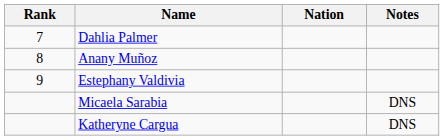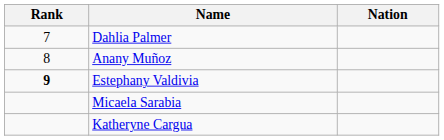 <table class="wikitable sortable" style="text-align:center" width=40%>
 <tr>
 <th>Rank</th>
 <th>Name</th>
 <th>Nation</th>
-<th>Notes</th>
 </tr>
 <tr>
 <td>7</td>
 <td align=left><a href='#'>Dahlia Palmer</a></td>
 <td align=left></td>
-<td></td>
 </tr>
 <tr>
 <td>8</td>
 <td align=left><a href='#'>Anany Muñoz</a></td>
 <td align=left></td>
-<td></td>
 </tr>
 <tr>
-<td>9</td>
+<td><strong>9</strong></td>
 <td align=left><a href='#'>Estephany Valdivia</a></td>
 <td align=left></td>
-<td></td>
 </tr>
 <tr>
 <td></td>
 <td align=left><a href='#'>Micaela Sarabia</a></td>
 <td align=left></td>
-<td>DNS</td>
 </tr>
 <tr>
 <td></td>
 <td align=left><a href='#'>Katheryne Cargua</a></td>
 <td align=left></td>
-<td>DNS</td>
 </tr>
 </table>
